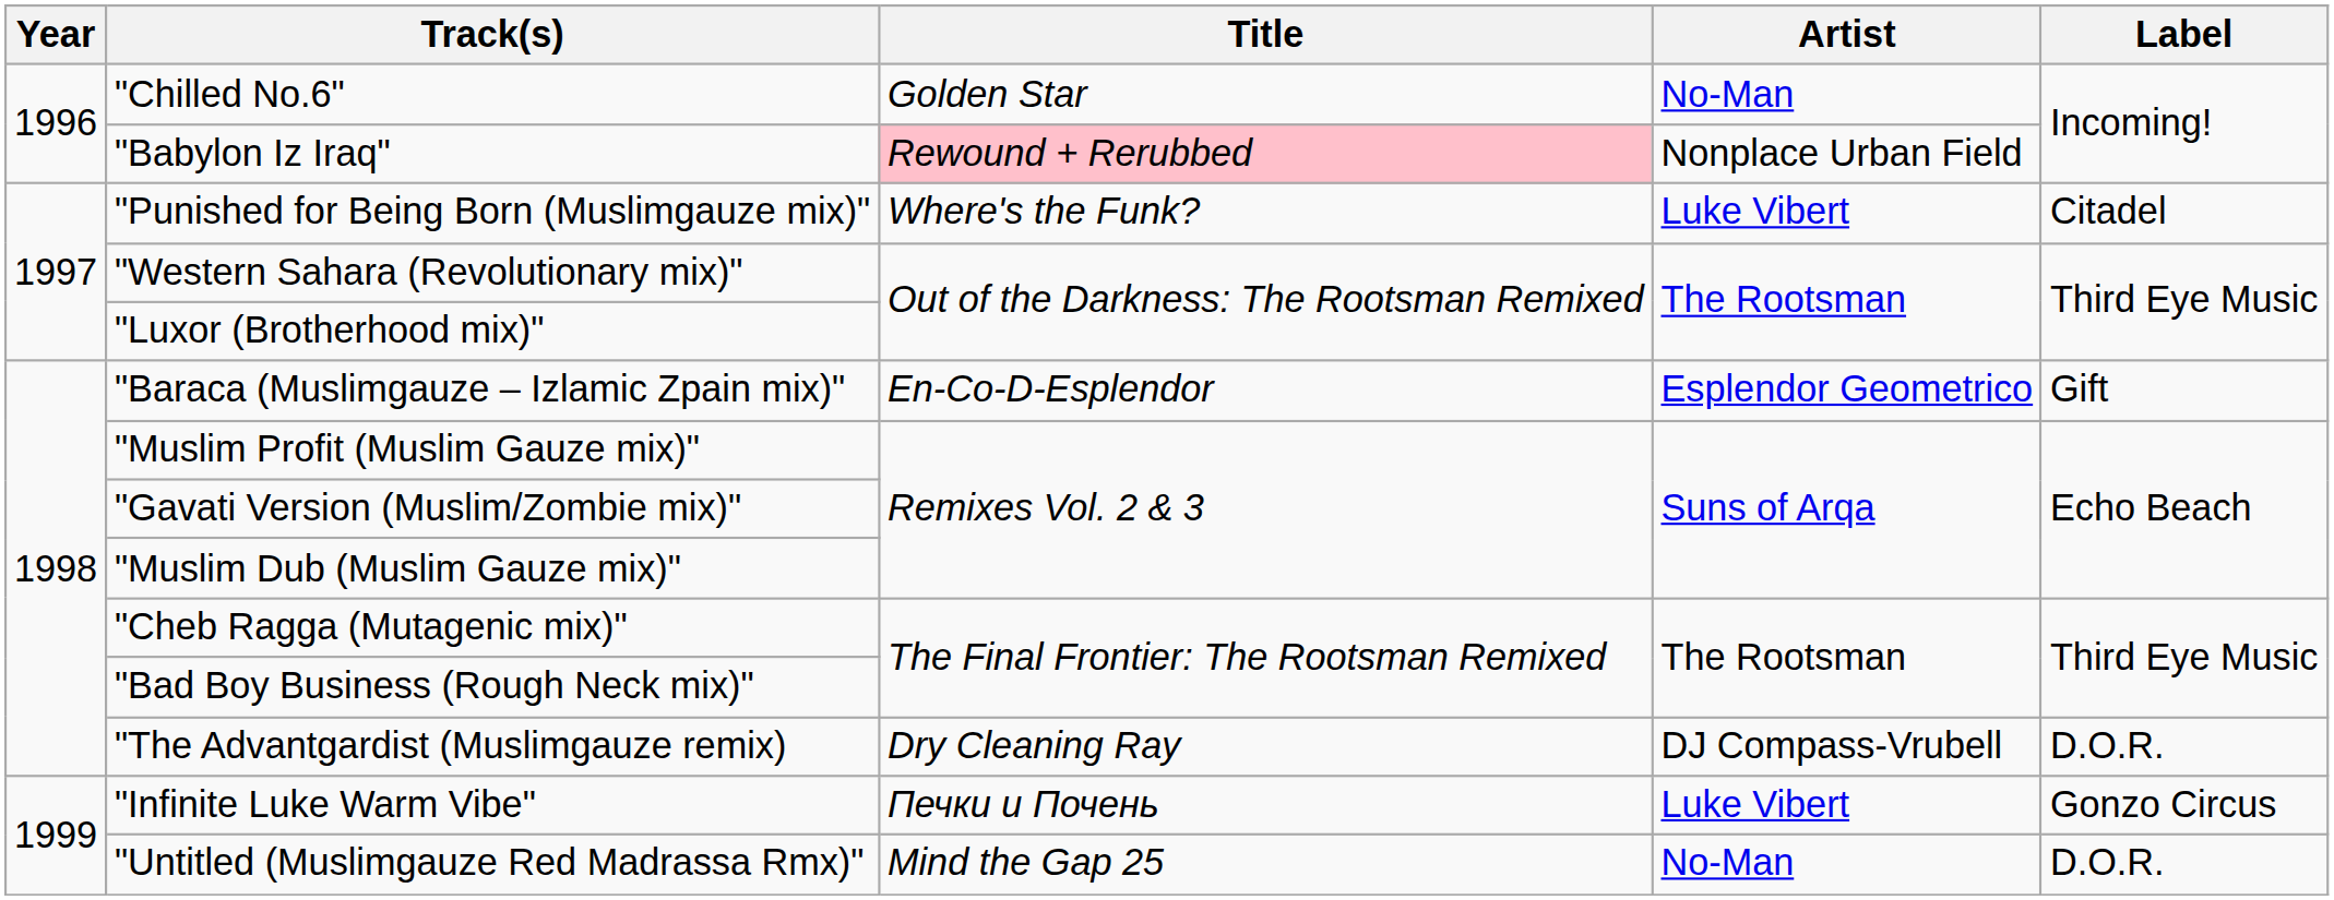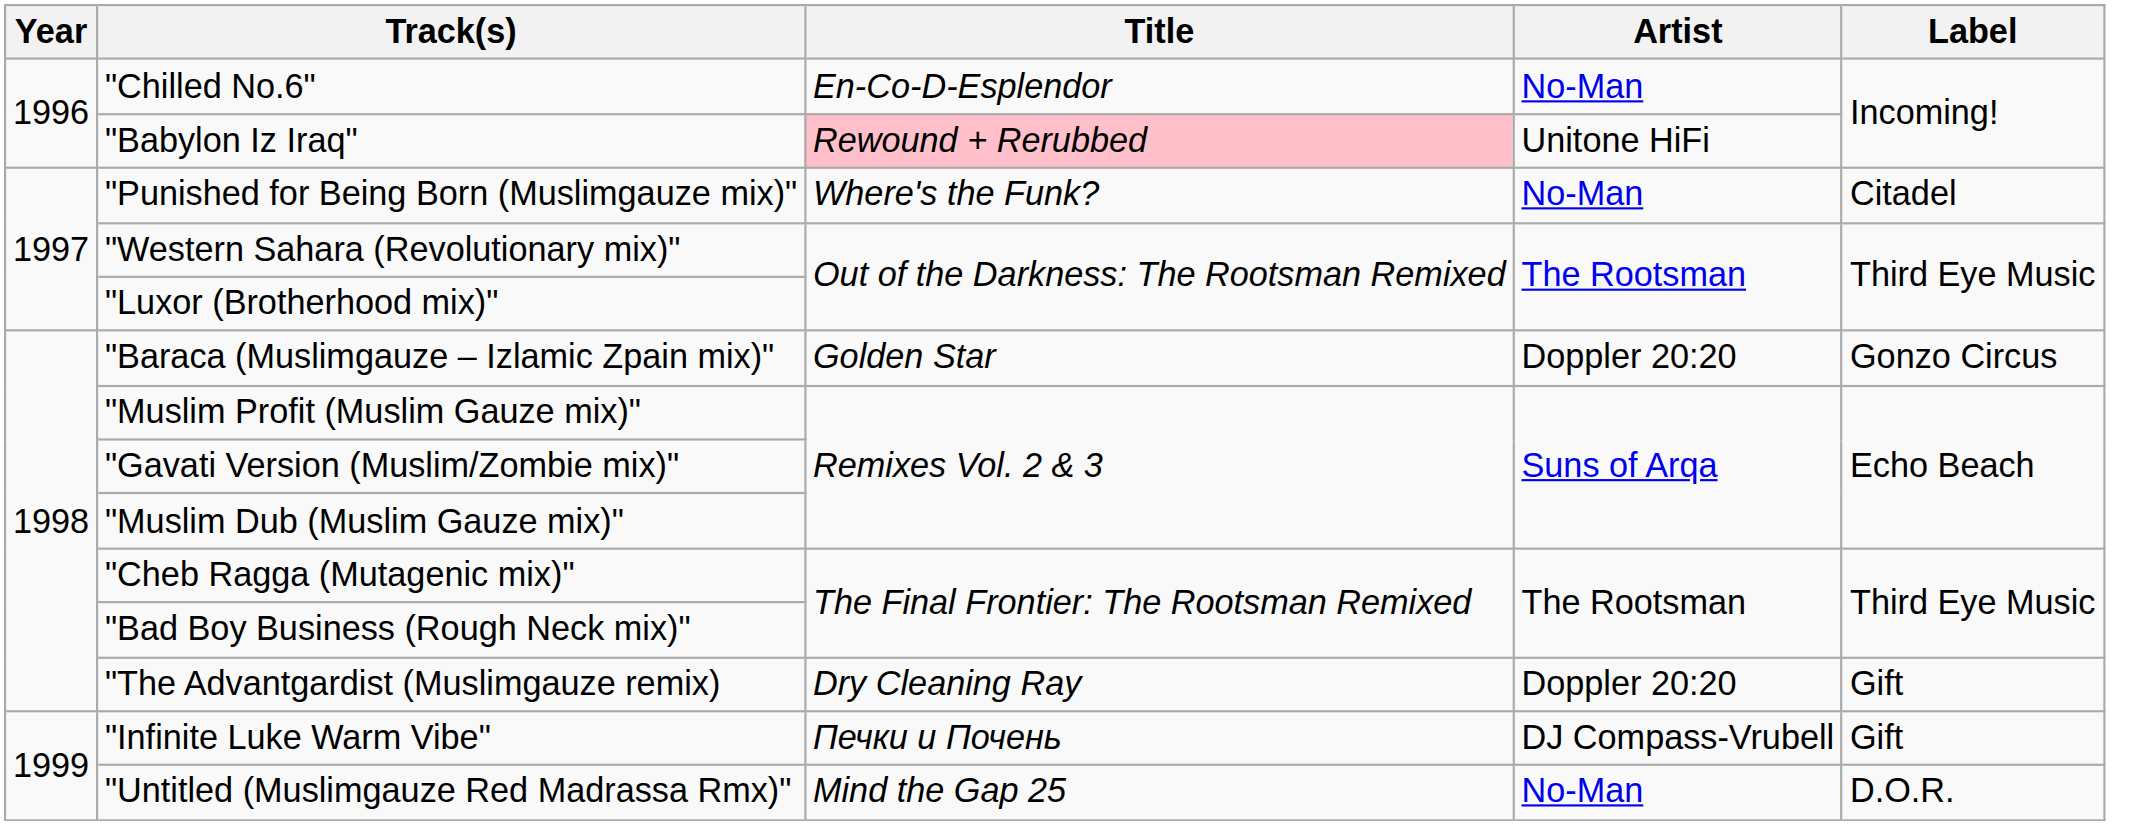 <table class="wikitable">
 <tr>
 <th>Year</th>
 <th>Track(s)</th>
 <th>Title</th>
 <th>Artist</th>
 <th>Label</th>
 </tr>
 <tr>
 <td rowspan=2>1996</td>
 <td>"Chilled No.6"</td>
-<td><em>Golden Star</em></td>
+<td><em>En-Co-D-Esplendor</em></td>
 <td><a href='#'>No-Man</a></td>
 <td rowspan=2>Incoming!</td>
 </tr>
 <tr>
 <td>"Babylon Iz Iraq"</td>
 <td style="background: pink;"><em>Rewound + Rerubbed</em></td>
-<td>Nonplace Urban Field</td>
+<td>Unitone HiFi</td>
 </tr>
 <tr>
 <td rowspan=3>1997</td>
 <td>"Punished for Being Born (Muslimgauze mix)"</td>
 <td><em>Where's the Funk?</em></td>
-<td><a href='#'>Luke Vibert</a></td>
+<td><a href='#'>No-Man</a></td>
 <td>Citadel</td>
 </tr>
 <tr>
 <td>"Western Sahara (Revolutionary mix)"</td>
 <td rowspan=2><em>Out of the Darkness: The Rootsman Remixed</em></td>
 <td rowspan=2><a href='#'>The Rootsman</a></td>
 <td rowspan=2>Third Eye Music</td>
 </tr>
 <tr>
 <td>"Luxor (Brotherhood mix)"</td>
 </tr>
 <tr>
 <td rowspan=7>1998</td>
 <td>"Baraca (Muslimgauze – Izlamic Zpain mix)"</td>
-<td><em>En-Co-D-Esplendor</em></td>
-<td><a href='#'>Esplendor Geometrico</a></td>
-<td>Gift</td>
+<td><em>Golden Star</em></td>
+<td>Doppler 20:20</td>
+<td>Gonzo Circus</td>
 </tr>
 <tr>
 <td>"Muslim Profit (Muslim Gauze mix)"</td>
 <td rowspan=3><em>Remixes Vol. 2 & 3</em></td>
 <td rowspan=3><a href='#'>Suns of Arqa</a></td>
 <td rowspan=3>Echo Beach</td>
 </tr>
 <tr>
 <td>"Gavati Version (Muslim/Zombie mix)"</td>
 </tr>
 <tr>
 <td>"Muslim Dub (Muslim Gauze mix)"</td>
 </tr>
 <tr>
 <td>"Cheb Ragga (Mutagenic mix)"</td>
 <td rowspan=2><em>The Final Frontier: The Rootsman Remixed</em></td>
 <td rowspan=2>The Rootsman</td>
 <td rowspan=2>Third Eye Music</td>
 </tr>
 <tr>
 <td>"Bad Boy Business (Rough Neck mix)"</td>
 </tr>
 <tr>
 <td>"The Advantgardist (Muslimgauze remix)</td>
 <td><em>Dry Cleaning Ray</em></td>
-<td>DJ Compass-Vrubell</td>
-<td>D.O.R.</td>
+<td>Doppler 20:20</td>
+<td>Gift</td>
 </tr>
 <tr>
 <td rowspan=2>1999</td>
 <td>"Infinite Luke Warm Vibe"</td>
 <td><em>Печки и Почень</em></td>
-<td><a href='#'>Luke Vibert</a></td>
-<td>Gonzo Circus</td>
+<td>DJ Compass-Vrubell</td>
+<td>Gift</td>
 </tr>
 <tr>
 <td>"Untitled (Muslimgauze Red Madrassa Rmx)"</td>
 <td><em>Mind the Gap 25</em></td>
 <td><a href='#'>No-Man</a></td>
 <td>D.O.R.</td>
 </tr>
 </table>
